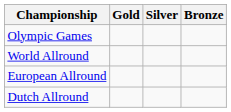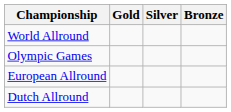 <table class="wikitable">
 <tr>
 <th>Championship</th>
 <th>Gold </th>
 <th>Silver </th>
 <th>Bronze </th>
 </tr>
 <tr>
-<td><a href='#'>Olympic Games</a></td>
+<td><a href='#'>World Allround</a></td>
 <td></td>
 <td></td>
 <td></td>
 </tr>
 <tr>
-<td><a href='#'>World Allround</a></td>
+<td><a href='#'>Olympic Games</a></td>
 <td></td>
 <td></td>
 <td></td>
 </tr>
 <tr>
 <td><a href='#'>European Allround</a></td>
 <td></td>
 <td></td>
 <td></td>
 </tr>
 <tr>
 <td><a href='#'>Dutch Allround</a></td>
 <td></td>
 <td></td>
 <td></td>
 </tr>
 </table>
